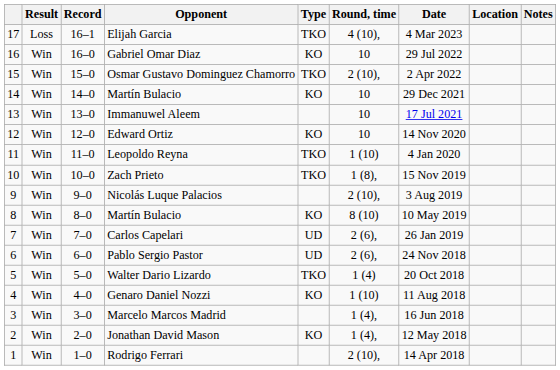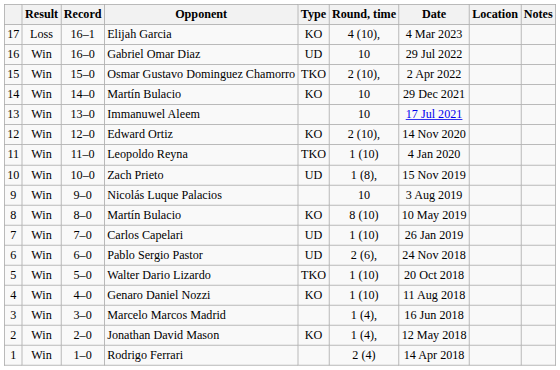 <table class="wikitable" style="text-align:center; font-size:95%">
 <tr>
 <th></th>
 <th>Result</th>
 <th>Record</th>
 <th>Opponent</th>
 <th>Type</th>
 <th>Round, time</th>
 <th>Date</th>
 <th>Location</th>
 <th>Notes</th>
 </tr>
 <tr>
 <td>17</td>
 <td>Loss</td>
 <td>16–1</td>
 <td style="text-align:left;"> Elijah Garcia</td>
-<td>TKO</td>
+<td>KO</td>
 <td>4 (10), </td>
 <td>4 Mar 2023</td>
 <td align=left></td>
 <td align=left></td>
 </tr>
 <tr>
 <td>16</td>
 <td>Win</td>
 <td>16–0</td>
 <td style="text-align:left;"> Gabriel Omar Diaz</td>
-<td>KO</td>
+<td>UD</td>
 <td>10</td>
 <td>29 Jul 2022</td>
 <td style="text-align:left;"> </td>
 <td style="text-align:left;"></td>
 </tr>
 <tr>
 <td>15</td>
 <td>Win</td>
 <td>15–0</td>
 <td style="text-align:left;"> Osmar Gustavo Dominguez Chamorro</td>
 <td>TKO</td>
 <td>2 (10), </td>
 <td>2 Apr 2022</td>
 <td> </td>
 <td style="text-align:left;"></td>
 </tr>
 <tr>
 <td>14</td>
 <td>Win</td>
 <td>14–0</td>
 <td style="text-align:left;"> Martín Bulacio</td>
 <td>KO</td>
 <td>10</td>
 <td>29 Dec 2021</td>
 <td style="text-align:left;"> </td>
 <td style="text-align:left;"></td>
 </tr>
 <tr>
 <td>13</td>
 <td>Win</td>
 <td>13–0</td>
 <td style="text-align:left;"> Immanuwel Aleem</td>
 <td></td>
 <td>10</td>
 <td><a href='#'>17 Jul 2021</a></td>
 <td style="text-align:left;"> </td>
 <td></td>
 </tr>
 <tr>
 <td>12</td>
 <td>Win</td>
 <td>12–0</td>
 <td style="text-align:left;"> Edward Ortiz</td>
 <td>KO</td>
-<td>10</td>
+<td>2 (10), </td>
 <td>14 Nov 2020</td>
 <td style="text-align:left;"> </td>
 <td></td>
 </tr>
 <tr>
 <td>11</td>
 <td>Win</td>
 <td>11–0</td>
 <td style="text-align:left;"> Leopoldo Reyna</td>
 <td>TKO</td>
 <td>1 (10)</td>
 <td>4 Jan 2020</td>
 <td style="text-align:left;"> </td>
 <td></td>
 </tr>
 <tr>
 <td>10</td>
 <td>Win</td>
 <td>10–0</td>
 <td style="text-align:left;"> Zach Prieto</td>
-<td>TKO</td>
+<td>UD</td>
 <td>1 (8), </td>
 <td>15 Nov 2019</td>
 <td style="text-align:left;"> </td>
 <td></td>
 </tr>
 <tr>
 <td>9</td>
 <td>Win</td>
 <td>9–0</td>
 <td style="text-align:left;"> Nicolás Luque Palacios</td>
 <td></td>
-<td>2 (10), </td>
+<td>10</td>
 <td>3 Aug 2019</td>
 <td style="text-align:left;"> </td>
 <td style="text-align:left;"></td>
 </tr>
 <tr>
 <td>8</td>
 <td>Win</td>
 <td>8–0</td>
 <td style="text-align:left;"> Martín Bulacio</td>
 <td>KO</td>
 <td>8 (10)</td>
 <td>10 May 2019</td>
 <td style="text-align:left;"> </td>
 <td style="text-align:left;"></td>
 </tr>
 <tr>
 <td>7</td>
 <td>Win</td>
 <td>7–0</td>
 <td style="text-align:left;"> Carlos Capelari</td>
 <td>UD</td>
-<td>2 (6), </td>
+<td>1 (10)</td>
 <td>26 Jan 2019</td>
 <td style="text-align:left;"> </td>
 <td style="text-align:left;"></td>
 </tr>
 <tr>
 <td>6</td>
 <td>Win</td>
 <td>6–0</td>
 <td style="text-align:left;"> Pablo Sergio Pastor</td>
 <td>UD</td>
 <td>2 (6), </td>
 <td>24 Nov 2018</td>
 <td style="text-align:left;"> </td>
 <td></td>
 </tr>
 <tr>
 <td>5</td>
 <td>Win</td>
 <td>5–0</td>
 <td style="text-align:left;"> Walter Dario Lizardo</td>
 <td>TKO</td>
-<td>1 (4)</td>
+<td>1 (10)</td>
 <td>20 Oct 2018</td>
 <td style="text-align:left;"> </td>
 <td></td>
 </tr>
 <tr>
 <td>4</td>
 <td>Win</td>
 <td>4–0</td>
 <td style="text-align:left;"> Genaro Daniel Nozzi</td>
 <td>KO</td>
 <td>1 (10)</td>
 <td>11 Aug 2018</td>
 <td style="text-align:left;"> </td>
 <td></td>
 </tr>
 <tr>
 <td>3</td>
 <td>Win</td>
 <td>3–0</td>
 <td style="text-align:left;"> Marcelo Marcos Madrid</td>
 <td></td>
 <td>1 (4), </td>
 <td>16 Jun 2018</td>
 <td style="text-align:left;"> </td>
 <td></td>
 </tr>
 <tr>
 <td>2</td>
 <td>Win</td>
 <td>2–0</td>
 <td style="text-align:left;"> Jonathan David Mason</td>
 <td>KO</td>
 <td>1 (4), </td>
 <td>12 May 2018</td>
 <td style="text-align:left;"> </td>
 <td></td>
 </tr>
 <tr>
 <td>1</td>
 <td>Win</td>
 <td>1–0</td>
 <td style="text-align:left;"> Rodrigo Ferrari</td>
 <td></td>
-<td>2 (10), </td>
+<td>2 (4)</td>
 <td>14 Apr 2018</td>
 <td style="text-align:left;"> </td>
 <td></td>
 </tr>
 </table>
